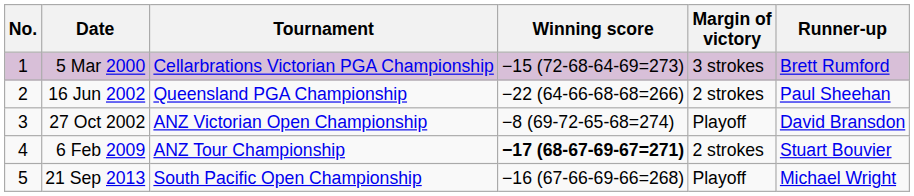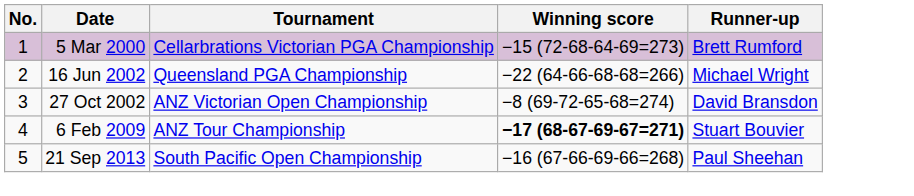 <table class="wikitable" style="font-size:95%;">
 <tr>
 <th>No.</th>
 <th>Date</th>
 <th>Tournament</th>
 <th>Winning score</th>
-<th>Margin of<br>victory</th>
 <th>Runner-up</th>
 </tr>
 <tr style="background:thistle;">
 <td align=center>1</td>
 <td align=right>5 Mar <a href='#'>2000</a></td>
 <td><a href='#'>Cellarbrations Victorian PGA Championship</a></td>
 <td>−15 (72-68-64-69=273)</td>
-<td>3 strokes</td>
 <td> <a href='#'>Brett Rumford</a></td>
 </tr>
 <tr>
 <td align=center>2</td>
 <td align=right>16 Jun <a href='#'>2002</a></td>
 <td><a href='#'>Queensland PGA Championship</a></td>
 <td>−22 (64-66-68-68=266)</td>
-<td>2 strokes</td>
-<td> <a href='#'>Paul Sheehan</a></td>
+<td> <a href='#'>Michael Wright</a></td>
 </tr>
 <tr>
 <td align=center>3</td>
 <td align=right>27 Oct 2002</td>
 <td><a href='#'>ANZ Victorian Open Championship</a></td>
 <td>−8 (69-72-65-68=274)</td>
-<td>Playoff</td>
 <td> <a href='#'>David Bransdon</a></td>
 </tr>
 <tr>
 <td align=center>4</td>
 <td align=right>6 Feb <a href='#'>2009</a></td>
 <td><a href='#'>ANZ Tour Championship</a></td>
 <td><strong>−17 (68-67-69-67=271)</strong></td>
-<td>2 strokes</td>
 <td> <a href='#'>Stuart Bouvier</a></td>
 </tr>
 <tr>
 <td align=center>5</td>
 <td align=right>21 Sep <a href='#'>2013</a></td>
 <td><a href='#'>South Pacific Open Championship</a></td>
 <td>−16 (67-66-69-66=268)</td>
-<td>Playoff</td>
-<td> <a href='#'>Michael Wright</a></td>
+<td> <a href='#'>Paul Sheehan</a></td>
 </tr>
 </table>
